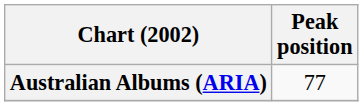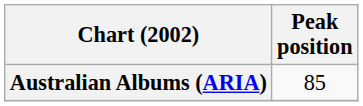 <table class="wikitable sortable plainrowheaders" style="text-align:center;">
 <tr>
 <th scope="col">Chart (2002)</th>
 <th scope="col">Peak<br>position</th>
 </tr>
 <tr>
 <th scope="row">Australian Albums (<a href='#'>ARIA</a>)</th>
-<td>77</td>
+<td>85</td>
 </tr>
 <tr>
 </tr>
 </table>
